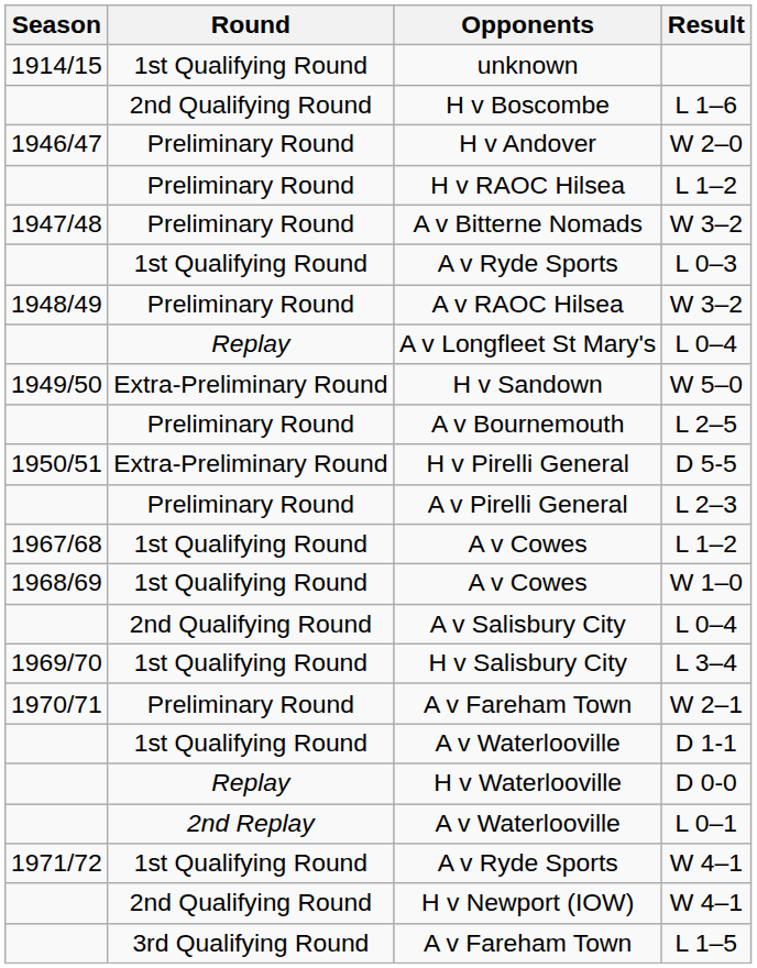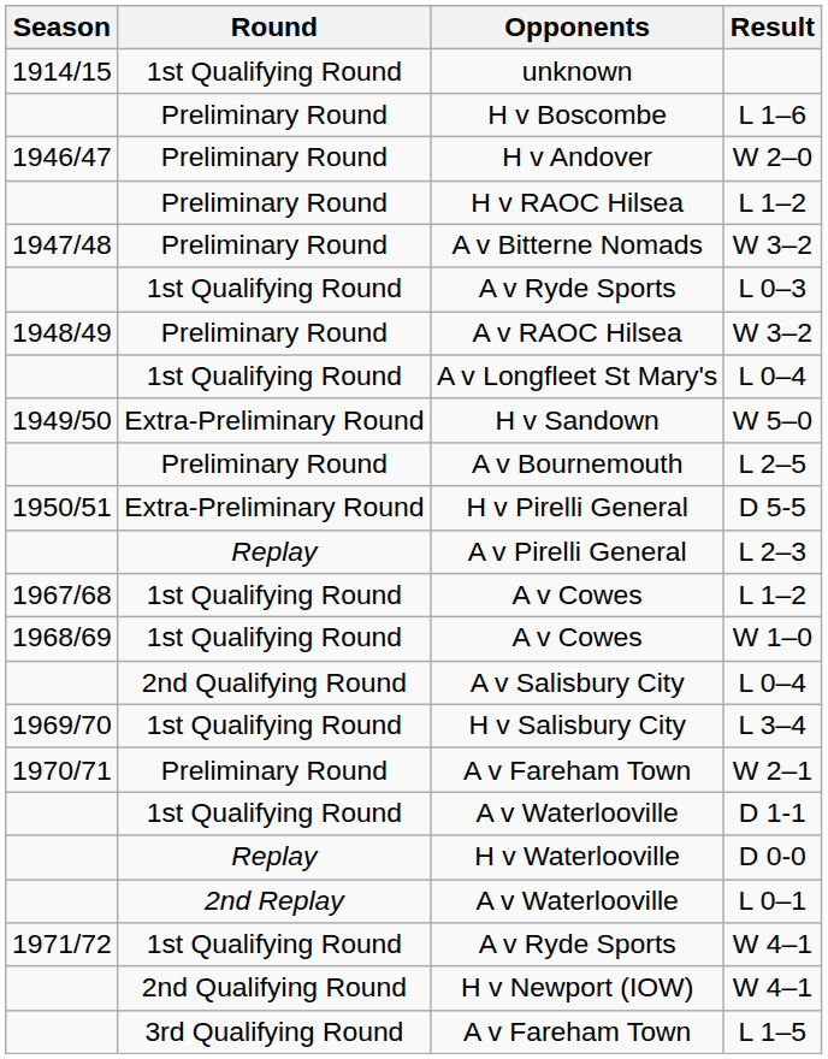 <table class="wikitable collapsible collapsed" style=text-align:center>
 <tr>
 <th>Season</th>
 <th>Round</th>
 <th>Opponents</th>
 <th>Result</th>
 </tr>
 <tr>
 <td>1914/15</td>
 <td>1st Qualifying Round</td>
 <td>unknown</td>
 <td></td>
 </tr>
 <tr>
 <td></td>
-<td>2nd Qualifying Round</td>
+<td>Preliminary Round</td>
 <td>H v Boscombe</td>
 <td>L 1–6</td>
 </tr>
 <tr>
 <td>1946/47</td>
 <td>Preliminary Round</td>
 <td>H v Andover</td>
 <td>W 2–0</td>
 </tr>
 <tr>
 <td></td>
 <td>Preliminary Round</td>
 <td>H v RAOC Hilsea</td>
 <td>L 1–2</td>
 </tr>
 <tr>
 <td>1947/48</td>
 <td>Preliminary Round</td>
 <td>A v Bitterne Nomads</td>
 <td>W 3–2</td>
 </tr>
 <tr>
 <td></td>
 <td>1st Qualifying Round</td>
 <td>A v Ryde Sports</td>
 <td>L 0–3</td>
 </tr>
 <tr>
 <td>1948/49</td>
 <td>Preliminary Round</td>
 <td>A v RAOC Hilsea</td>
 <td>W 3–2</td>
 </tr>
 <tr>
 <td></td>
-<td><em>Replay</em></td>
+<td>1st Qualifying Round</td>
 <td>A v Longfleet St Mary's</td>
 <td>L 0–4</td>
 </tr>
 <tr>
 <td>1949/50</td>
 <td>Extra-Preliminary Round</td>
 <td>H v Sandown</td>
 <td>W 5–0</td>
 </tr>
 <tr>
 <td></td>
 <td>Preliminary Round</td>
 <td>A v Bournemouth</td>
 <td>L 2–5</td>
 </tr>
 <tr>
 <td>1950/51</td>
 <td>Extra-Preliminary Round</td>
 <td>H v Pirelli General</td>
 <td>D 5-5</td>
 </tr>
 <tr>
 <td></td>
-<td>Preliminary Round</td>
+<td><em>Replay</em></td>
 <td>A v Pirelli General</td>
 <td>L 2–3</td>
 </tr>
 <tr>
 <td>1967/68</td>
 <td>1st Qualifying Round</td>
 <td>A v Cowes</td>
 <td>L 1–2</td>
 </tr>
 <tr>
 <td>1968/69</td>
 <td>1st Qualifying Round</td>
 <td>A v Cowes</td>
 <td>W 1–0</td>
 </tr>
 <tr>
 <td></td>
 <td>2nd Qualifying Round</td>
 <td>A v Salisbury City</td>
 <td>L 0–4</td>
 </tr>
 <tr>
 <td>1969/70</td>
 <td>1st Qualifying Round</td>
 <td>H v Salisbury City</td>
 <td>L 3–4</td>
 </tr>
 <tr>
 <td>1970/71</td>
 <td>Preliminary Round</td>
 <td>A v Fareham Town</td>
 <td>W 2–1</td>
 </tr>
 <tr>
 <td></td>
 <td>1st Qualifying Round</td>
 <td>A v Waterlooville</td>
 <td>D 1-1</td>
 </tr>
 <tr>
 <td></td>
 <td><em>Replay</em></td>
 <td>H v Waterlooville</td>
 <td>D 0-0</td>
 </tr>
 <tr>
 <td></td>
 <td><em>2nd Replay</em></td>
 <td>A v Waterlooville</td>
 <td>L 0–1</td>
 </tr>
 <tr>
 <td>1971/72</td>
 <td>1st Qualifying Round</td>
 <td>A v Ryde Sports</td>
 <td>W 4–1</td>
 </tr>
 <tr>
 <td></td>
 <td>2nd Qualifying Round</td>
 <td>H v Newport (IOW)</td>
 <td>W 4–1</td>
 </tr>
 <tr>
 <td></td>
 <td>3rd Qualifying Round</td>
 <td>A v Fareham Town</td>
 <td>L 1–5</td>
 </tr>
 </table>
